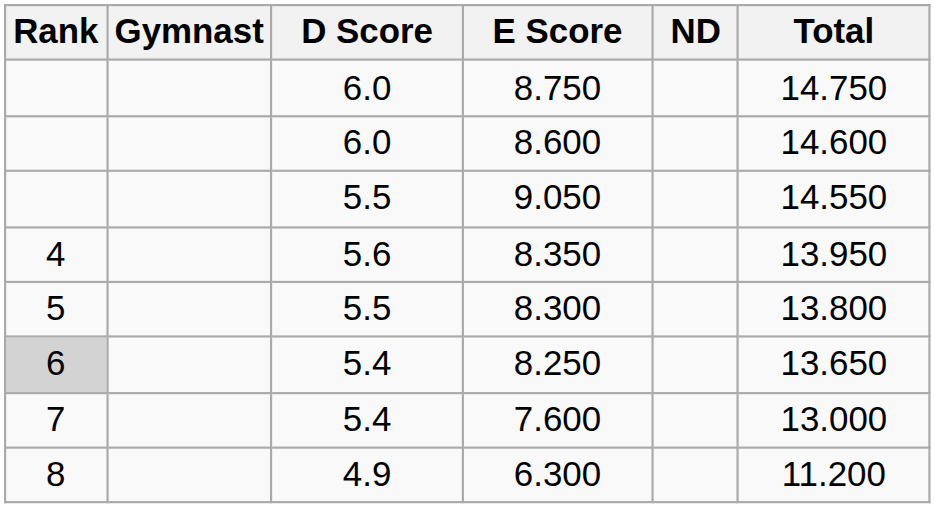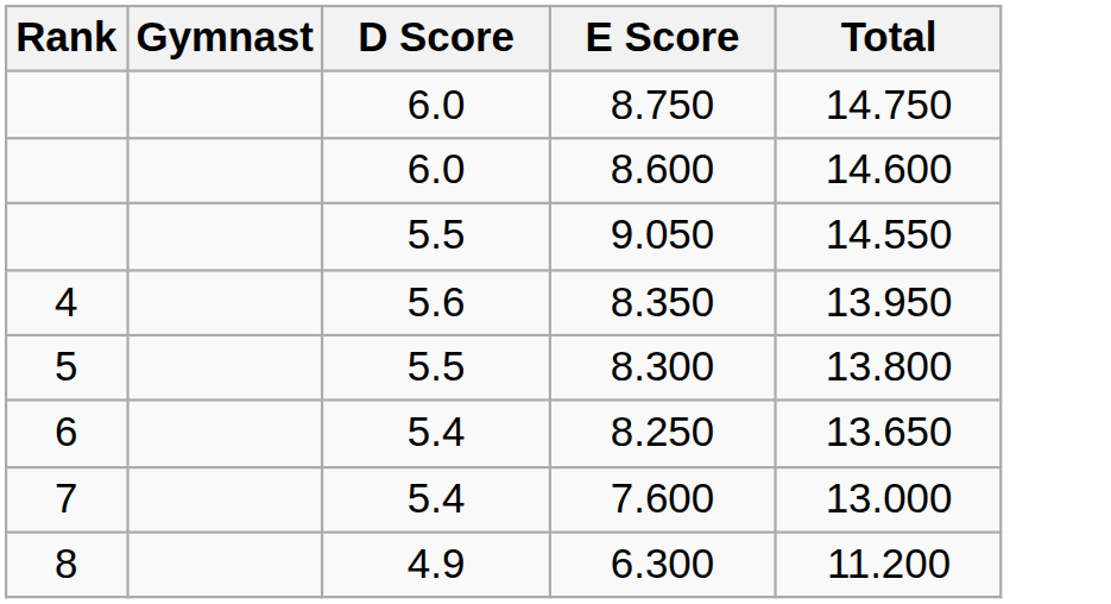 <table class="wikitable" style="text-align:center">
 <tr>
 <th>Rank</th>
 <th>Gymnast</th>
 <th style="width:5em">D Score</th>
 <th style="width:5em">E Score</th>
-<th style="width:2em">ND</th>
 <th style="width:5em">Total</th>
 </tr>
 <tr>
 <td></td>
 <td align=left></td>
 <td>6.0</td>
 <td>8.750</td>
-<td></td>
 <td>14.750</td>
 </tr>
 <tr>
 <td></td>
 <td align=left></td>
 <td>6.0</td>
 <td>8.600</td>
-<td></td>
 <td>14.600</td>
 </tr>
 <tr>
 <td></td>
 <td align=left></td>
 <td>5.5</td>
 <td>9.050</td>
-<td></td>
 <td>14.550</td>
 </tr>
 <tr>
 <td>4</td>
 <td align=left></td>
 <td>5.6</td>
 <td>8.350</td>
-<td></td>
 <td>13.950</td>
 </tr>
 <tr>
 <td>5</td>
 <td align=left></td>
 <td>5.5</td>
 <td>8.300</td>
-<td></td>
 <td>13.800</td>
 </tr>
 <tr>
-<td style="background: lightgrey;">6</td>
+<td>6</td>
 <td align=left></td>
 <td>5.4</td>
 <td>8.250</td>
-<td></td>
 <td>13.650</td>
 </tr>
 <tr>
 <td>7</td>
 <td align=left></td>
 <td>5.4</td>
 <td>7.600</td>
-<td></td>
 <td>13.000</td>
 </tr>
 <tr>
 <td>8</td>
 <td align=left></td>
 <td>4.9</td>
 <td>6.300</td>
-<td></td>
 <td>11.200</td>
 </tr>
 </table>
